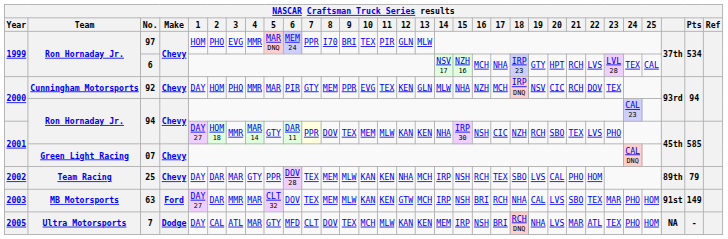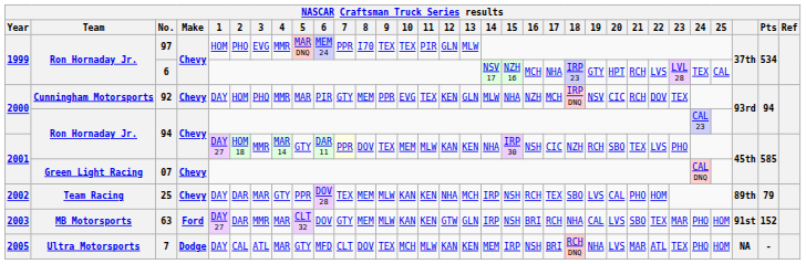 <table class="wikitable" style="text-align:center; font-size:75%">
 <tr>
 <th colspan=45><a href='#'>NASCAR</a> <a href='#'>Craftsman Truck Series</a> results</th>
 </tr>
 <tr>
 <th>Year</th>
 <th>Team</th>
 <th>No.</th>
 <th>Make</th>
 <th>1</th>
 <th>2</th>
 <th>3</th>
 <th>4</th>
 <th>5</th>
 <th>6</th>
 <th>7</th>
 <th>8</th>
 <th>9</th>
 <th>10</th>
 <th>11</th>
 <th>12</th>
 <th>13</th>
 <th>14</th>
 <th>15</th>
 <th>16</th>
 <th>17</th>
 <th>18</th>
 <th>19</th>
 <th>20</th>
 <th>21</th>
 <th>22</th>
 <th>23</th>
 <th>24</th>
 <th>25</th>
 <th></th>
 <th>Pts</th>
 <th>Ref</th>
 </tr>
 <tr>
 <th rowspan=2><a href='#'>1999</a></th>
 <th rowspan=2><a href='#'>Ron Hornaday Jr.</a></th>
 <th>97</th>
 <th rowspan=2><a href='#'>Chevy</a></th>
 <td><a href='#'>HOM</a></td>
 <td><a href='#'>PHO</a></td>
 <td><a href='#'>EVG</a></td>
 <td><a href='#'>MMR</a></td>
 <td style="background:#FFCFCF;"><a href='#'>MAR</a><br><small>DNQ</small></td>
 <td style="background:#CFCFFF;"><a href='#'>MEM</a><br><small>24</small></td>
 <td><a href='#'>PPR</a></td>
 <td><a href='#'>I70</a></td>
-<td><a href='#'>BRI</a></td>
+<td><a href='#'>TEX</a></td>
 <td><a href='#'>TEX</a></td>
 <td><a href='#'>PIR</a></td>
 <td><a href='#'>GLN</a></td>
 <td><a href='#'>MLW</a></td>
 <td colspan=12></td>
 <th rowspan=2>37th</th>
 <th rowspan=2>534</th>
 <th rowspan=2></th>
 </tr>
 <tr>
 <th>6</th>
 <td colspan=13></td>
 <td style="background:#DFFFDF;"><a href='#'>NSV</a><br><small>17</small></td>
 <td style="background:#DFFFDF;"><a href='#'>NZH</a><br><small>16</small></td>
 <td><a href='#'>MCH</a></td>
 <td><a href='#'>NHA</a></td>
 <td style="background:#CFCFFF;"><a href='#'>IRP</a><br><small>23</small></td>
 <td><a href='#'>GTY</a></td>
 <td><a href='#'>HPT</a></td>
 <td><a href='#'>RCH</a></td>
 <td><a href='#'>LVS</a></td>
 <td style="background:#EFCFFF;"><a href='#'>LVL</a><br><small>28</small></td>
 <td><a href='#'>TEX</a></td>
 <td><a href='#'>CAL</a></td>
 </tr>
 <tr>
 <th rowspan=2><a href='#'>2000</a></th>
 <th><a href='#'>Cunningham Motorsports</a></th>
 <th>92</th>
 <th><a href='#'>Chevy</a></th>
 <td><a href='#'>DAY</a></td>
 <td><a href='#'>HOM</a></td>
 <td><a href='#'>PHO</a></td>
 <td><a href='#'>MMR</a></td>
 <td><a href='#'>MAR</a></td>
 <td><a href='#'>PIR</a></td>
 <td><a href='#'>GTY</a></td>
 <td><a href='#'>MEM</a></td>
 <td><a href='#'>PPR</a></td>
 <td><a href='#'>EVG</a></td>
 <td><a href='#'>TEX</a></td>
 <td><a href='#'>KEN</a></td>
 <td><a href='#'>GLN</a></td>
 <td><a href='#'>MLW</a></td>
 <td><a href='#'>NHA</a></td>
 <td><a href='#'>NZH</a></td>
 <td><a href='#'>MCH</a></td>
 <td style="background:#FFCFCF;"><a href='#'>IRP</a><br><small>DNQ</small></td>
 <td><a href='#'>NSV</a></td>
 <td><a href='#'>CIC</a></td>
 <td><a href='#'>RCH</a></td>
 <td><a href='#'>DOV</a></td>
 <td><a href='#'>TEX</a></td>
 <td colspan=2></td>
 <th rowspan=2>93rd</th>
 <th rowspan=2>94</th>
 <th rowspan=2></th>
 </tr>
 <tr>
 <th rowspan=2><a href='#'>Ron Hornaday Jr.</a></th>
 <th rowspan=2>94</th>
 <th rowspan=2><a href='#'>Chevy</a></th>
 <td colspan=23></td>
 <td style="background:#CFCFFF;"><a href='#'>CAL</a><br><small>23</small></td>
 <td></td>
 </tr>
 <tr>
 <th rowspan=2><a href='#'>2001</a></th>
 <td style="background:#EFCFFF;"><a href='#'>DAY</a><br><small>27</small></td>
 <td style="background:#DFFFDF;"><a href='#'>HOM</a><br><small>18</small></td>
 <td><a href='#'>MMR</a></td>
 <td style="background:#DFFFDF;"><a href='#'>MAR</a><br><small>14</small></td>
 <td><a href='#'>GTY</a></td>
 <td style="background:#DFFFDF;"><a href='#'>DAR</a><br><small>11</small></td>
 <td style="background: lightyellow;"><a href='#'>PPR</a></td>
 <td><a href='#'>DOV</a></td>
 <td><a href='#'>TEX</a></td>
 <td><a href='#'>MEM</a></td>
 <td><a href='#'>MLW</a></td>
 <td><a href='#'>KAN</a></td>
 <td><a href='#'>KEN</a></td>
 <td><a href='#'>NHA</a></td>
 <td style="background:#EFCFFF;"><a href='#'>IRP</a><br><small>30</small></td>
 <td><a href='#'>NSH</a></td>
 <td><a href='#'>CIC</a></td>
 <td><a href='#'>NZH</a></td>
 <td><a href='#'>RCH</a></td>
 <td><a href='#'>SBO</a></td>
 <td><a href='#'>TEX</a></td>
 <td><a href='#'>LVS</a></td>
 <td><a href='#'>PHO</a></td>
 <td colspan=2></td>
 <th rowspan=2>45th</th>
 <th rowspan=2>585</th>
 <th rowspan=2></th>
 </tr>
 <tr>
 <th><a href='#'>Green Light Racing</a></th>
 <th>07</th>
 <th><a href='#'>Chevy</a></th>
 <td colspan=23></td>
 <td style="background:#FFCFCF;"><a href='#'>CAL</a><br><small>DNQ</small></td>
 <td></td>
 </tr>
 <tr>
 <th><a href='#'>2002</a></th>
 <th><a href='#'>Team Racing</a></th>
 <th>25</th>
 <th><a href='#'>Chevy</a></th>
 <td><a href='#'>DAY</a></td>
 <td><a href='#'>DAR</a></td>
 <td><a href='#'>MAR</a></td>
 <td><a href='#'>GTY</a></td>
 <td><a href='#'>PPR</a></td>
 <td style="background:#EFCFFF;"><a href='#'>DOV</a><br><small>28</small></td>
 <td><a href='#'>TEX</a></td>
 <td><a href='#'>MEM</a></td>
 <td><a href='#'>MLW</a></td>
 <td><a href='#'>KAN</a></td>
 <td><a href='#'>KEN</a></td>
 <td><a href='#'>NHA</a></td>
 <td><a href='#'>MCH</a></td>
 <td><a href='#'>IRP</a></td>
 <td><a href='#'>NSH</a></td>
 <td><a href='#'>RCH</a></td>
 <td><a href='#'>TEX</a></td>
 <td><a href='#'>SBO</a></td>
 <td><a href='#'>LVS</a></td>
 <td><a href='#'>CAL</a></td>
 <td><a href='#'>PHO</a></td>
 <td><a href='#'>HOM</a></td>
 <td colspan=3></td>
 <th>89th</th>
 <th>79</th>
 <th></th>
 </tr>
 <tr>
 <th><a href='#'>2003</a></th>
 <th><a href='#'>MB Motorsports</a></th>
 <th>63</th>
 <th><a href='#'>Ford</a></th>
 <td style="background:#EFCFFF;"><a href='#'>DAY</a><br><small>27</small></td>
 <td><a href='#'>DAR</a></td>
 <td><a href='#'>MMR</a></td>
 <td><a href='#'>MAR</a></td>
 <td style="background:#EFCFFF;"><a href='#'>CLT</a><br><small>32</small></td>
 <td><a href='#'>DOV</a></td>
-<td><a href='#'>TEX</a></td>
+<td><a href='#'>GTY</a></td>
 <td><a href='#'>MEM</a></td>
 <td><a href='#'>MLW</a></td>
 <td><a href='#'>KAN</a></td>
 <td><a href='#'>KEN</a></td>
 <td><a href='#'>GTW</a></td>
-<td><a href='#'>MCH</a></td>
+<td><a href='#'>GLN</a></td>
 <td><a href='#'>IRP</a></td>
 <td><a href='#'>NSH</a></td>
 <td><a href='#'>BRI</a></td>
 <td><a href='#'>RCH</a></td>
 <td><a href='#'>NHA</a></td>
 <td><a href='#'>CAL</a></td>
 <td><a href='#'>LVS</a></td>
 <td><a href='#'>SBO</a></td>
 <td><a href='#'>TEX</a></td>
 <td><a href='#'>MAR</a></td>
 <td><a href='#'>PHO</a></td>
 <td><a href='#'>HOM</a></td>
 <th>91st</th>
-<th>149</th>
+<th>152</th>
 <th></th>
 </tr>
 <tr>
 <th><a href='#'>2005</a></th>
 <th><a href='#'>Ultra Motorsports</a></th>
 <th>7</th>
 <th><a href='#'>Dodge</a></th>
 <td><a href='#'>DAY</a></td>
 <td><a href='#'>CAL</a></td>
 <td><a href='#'>ATL</a></td>
 <td><a href='#'>MAR</a></td>
 <td><a href='#'>GTY</a></td>
 <td><a href='#'>MFD</a></td>
 <td><a href='#'>CLT</a></td>
 <td><a href='#'>DOV</a></td>
 <td><a href='#'>TEX</a></td>
 <td><a href='#'>MCH</a></td>
 <td><a href='#'>MLW</a></td>
 <td><a href='#'>KAN</a></td>
 <td><a href='#'>KEN</a></td>
 <td><a href='#'>MEM</a></td>
 <td><a href='#'>IRP</a></td>
 <td><a href='#'>NSH</a></td>
 <td><a href='#'>BRI</a></td>
 <td style="background:#FFCFCF;"><a href='#'>RCH</a><br><small>DNQ</small></td>
 <td><a href='#'>NHA</a></td>
 <td><a href='#'>LVS</a></td>
 <td><a href='#'>MAR</a></td>
 <td><a href='#'>ATL</a></td>
 <td><a href='#'>TEX</a></td>
 <td><a href='#'>PHO</a></td>
 <td><a href='#'>HOM</a></td>
 <th>NA</th>
 <th>-</th>
 <th></th>
 </tr>
 </table>
